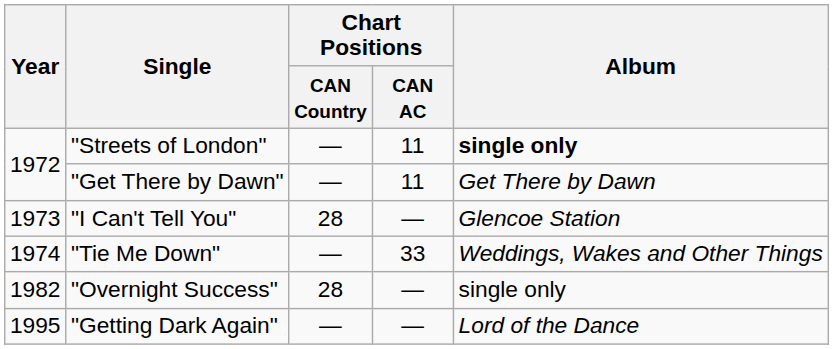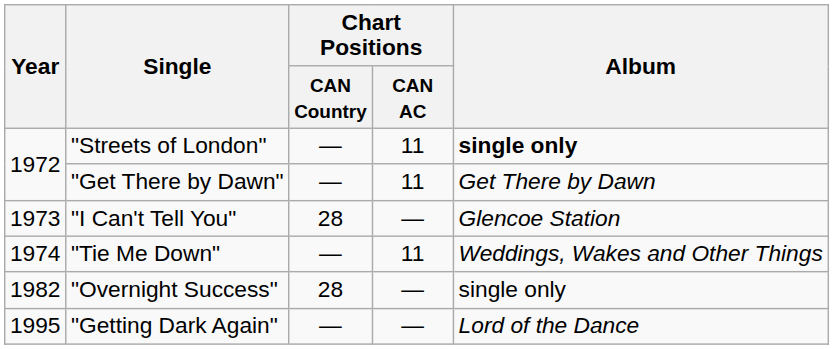 <table class="wikitable">
 <tr>
 <th rowspan="2">Year</th>
 <th rowspan="2">Single</th>
 <th colspan="2">Chart Positions</th>
 <th rowspan="2">Album</th>
 </tr>
 <tr>
 <th width="50"><small>CAN Country</small></th>
 <th width="50"><small>CAN AC</small></th>
 </tr>
 <tr>
 <td rowspan="2">1972</td>
 <td>"Streets of London"</td>
 <td align="center">—</td>
 <td align="center">11</td>
 <td><strong>single only</strong></td>
 </tr>
 <tr>
 <td>"Get There by Dawn"</td>
 <td align="center">—</td>
 <td align="center">11</td>
 <td><em>Get There by Dawn</em></td>
 </tr>
 <tr>
 <td>1973</td>
 <td>"I Can't Tell You"</td>
 <td align="center">28</td>
 <td align="center">—</td>
 <td><em>Glencoe Station</em></td>
 </tr>
 <tr>
 <td>1974</td>
 <td>"Tie Me Down"</td>
 <td align="center">—</td>
-<td align="center">33</td>
+<td align="center">11</td>
 <td><em>Weddings, Wakes and Other Things</em></td>
 </tr>
 <tr>
 <td>1982</td>
 <td>"Overnight Success"</td>
 <td align="center">28</td>
 <td align="center">—</td>
 <td>single only</td>
 </tr>
 <tr>
 <td>1995</td>
 <td>"Getting Dark Again"</td>
 <td align="center">—</td>
 <td align="center">—</td>
 <td><em>Lord of the Dance</em></td>
 </tr>
 </table>
